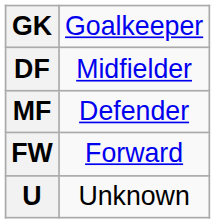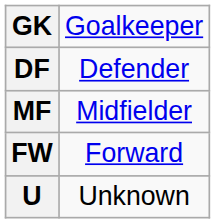 <table class="wikitable plainrowheaders" style="text-align:center;margin-left:1em;float:right">
 <tr>
 <th>GK</th>
 <td colspan=3><a href='#'>Goalkeeper</a></td>
 </tr>
 <tr>
 <th>DF</th>
-<td><a href='#'>Midfielder</a></td>
+<td><a href='#'>Defender</a></td>
 </tr>
 <tr>
 <th>MF</th>
-<td><a href='#'>Defender</a></td>
+<td><a href='#'>Midfielder</a></td>
 </tr>
 <tr>
 <th>FW</th>
 <td colspan=3><a href='#'>Forward</a></td>
 </tr>
 <tr>
 <th>U</th>
 <td colspan=3>Unknown</td>
 </tr>
 </table>
